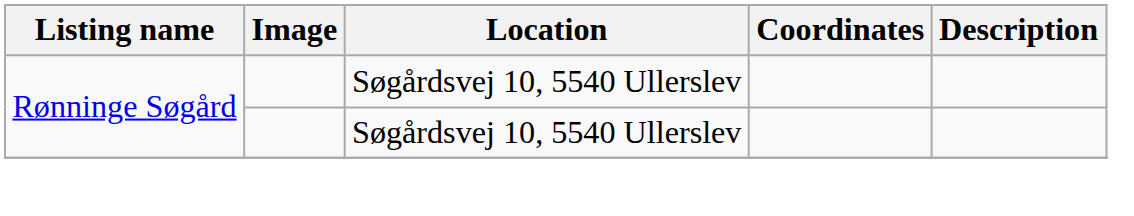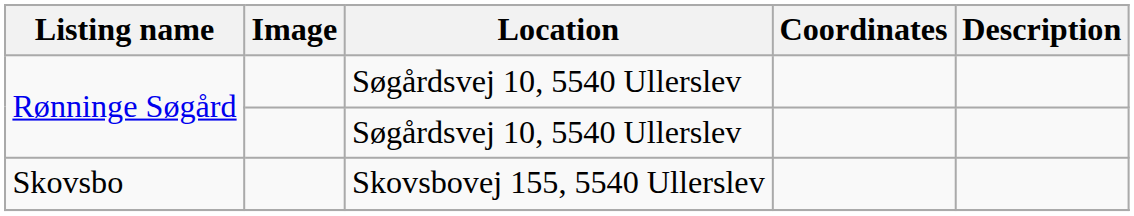 <table class="wikitable sortable">
 <tr>
 <th>Listing name</th>
 <th>Image</th>
 <th>Location</th>
 <th>Coordinates</th>
 <th>Description</th>
 </tr>
 <tr>
 <td rowspan="2"><a href='#'>Rønninge Søgård</a></td>
 <td></td>
 <td>Søgårdsvej 10, 5540 Ullerslev</td>
 <td></td>
 <td></td>
 </tr>
 <tr>
 <td></td>
 <td>Søgårdsvej 10, 5540 Ullerslev</td>
 <td></td>
 <td></td>
 </tr>
 <tr>
+<td>Skovsbo</td>
+<td></td>
+<td>Skovsbovej 155, 5540 Ullerslev</td>
+<td></td>
+<td></td>
+</tr>
+<tr>
 </tr>
 </table>
